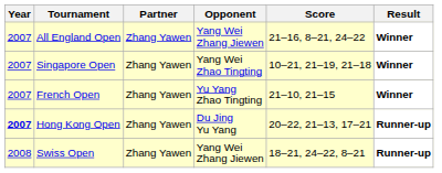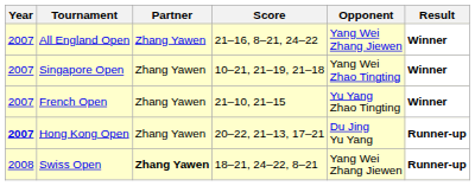 <table class="sortable wikitable" style="font-size: 90%;">
 <tr>
 <th>Year</th>
 <th>Tournament</th>
 <th>Partner</th>
+<th>Score</th>
 <th>Opponent</th>
-<th>Score</th>
 <th>Result</th>
 </tr>
 <tr style="background:#FFFFCC">
 <td align="center"><a href='#'>2007</a></td>
 <td align="left"><a href='#'>All England Open</a></td>
 <td align="left"> <a href='#'>Zhang Yawen</a></td>
+<td align="left">21–16, 8–21, 24–22</td>
 <td align="left"> <a href='#'>Yang Wei</a> <br>  <a href='#'>Zhang Jiewen</a></td>
-<td align="left">21–16, 8–21, 24–22</td>
 <td style="text-align:left; background:white"> <strong>Winner</strong></td>
 </tr>
 <tr style="background:#FFFFCC">
 <td align="center"><a href='#'>2007</a></td>
 <td align="left"><a href='#'>Singapore Open</a></td>
 <td align="left"> Zhang Yawen</td>
+<td align="left">10–21, 21–19, 21–18</td>
 <td align="left"> Yang Wei <br>  <a href='#'>Zhao Tingting</a></td>
-<td align="left">10–21, 21–19, 21–18</td>
 <td style="text-align:left; background:white"> <strong>Winner</strong></td>
 </tr>
 <tr style="background:#FFFFCC">
 <td align="center"><a href='#'>2007</a></td>
 <td align="left"><a href='#'>French Open</a></td>
 <td align="left"> Zhang Yawen</td>
+<td align="left">21–10, 21–15</td>
 <td align="left"> <a href='#'>Yu Yang</a> <br>  Zhao Tingting</td>
-<td align="left">21–10, 21–15</td>
 <td style="text-align:left; background:white"> <strong>Winner</strong></td>
 </tr>
 <tr style="background:#FFFFCC">
 <td align="center"><strong><a href='#'>2007</a></strong></td>
 <td align="left"><a href='#'>Hong Kong Open</a></td>
 <td align="left"> Zhang Yawen</td>
+<td align="left">20–22, 21–13, 17–21</td>
 <td align="left"> <a href='#'>Du Jing</a> <br>  Yu Yang</td>
-<td align="left">20–22, 21–13, 17–21</td>
 <td style="text-align:left; background:white"> <strong>Runner-up</strong></td>
 </tr>
 <tr style="background:#FFFFCC">
 <td align="center"><a href='#'>2008</a></td>
 <td align="left"><a href='#'>Swiss Open</a></td>
-<td align="left"> Zhang Yawen</td>
+<td align="left"><strong> Zhang Yawen</strong></td>
+<td align="left">18–21, 24–22, 8–21</td>
 <td align="left"> Yang Wei <br>  Zhang Jiewen</td>
-<td align="left">18–21, 24–22, 8–21</td>
 <td style="text-align:left; background:white"> <strong>Runner-up</strong></td>
 </tr>
 </table>
